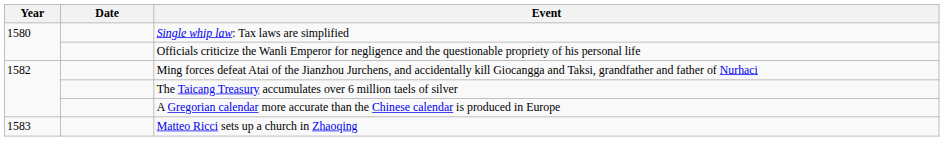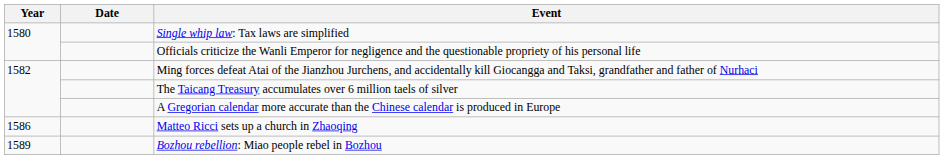 <table class="wikitable" width="100%">
 <tr>
 <th style="width:6%">Year</th>
 <th style="width:10%">Date</th>
 <th>Event</th>
 </tr>
 <tr>
 <td rowspan="2" valign="top">1580</td>
 <td></td>
 <td><em><a href='#'>Single whip law</a></em>: Tax laws are simplified</td>
 </tr>
 <tr>
 <td></td>
 <td>Officials criticize the Wanli Emperor for negligence and the questionable propriety of his personal life</td>
 </tr>
 <tr>
 <td rowspan="3" valign="top">1582</td>
 <td></td>
 <td>Ming forces defeat Atai of the Jianzhou Jurchens, and accidentally kill Giocangga and Taksi, grandfather and father of <a href='#'>Nurhaci</a></td>
 </tr>
 <tr>
 <td></td>
 <td>The <a href='#'>Taicang Treasury</a> accumulates over 6 million taels of silver</td>
 </tr>
 <tr>
 <td></td>
 <td>A <a href='#'>Gregorian calendar</a> more accurate than the <a href='#'>Chinese calendar</a> is produced in Europe</td>
 </tr>
 <tr>
-<td>1583</td>
+<td>1586</td>
 <td></td>
 <td><a href='#'>Matteo Ricci</a> sets up a church in <a href='#'>Zhaoqing</a></td>
 </tr>
+<tr>
+<td>1589</td>
+<td></td>
+<td><em><a href='#'>Bozhou rebellion</a></em>: Miao people rebel in <a href='#'>Bozhou</a></td>
+</tr>
 </table>
